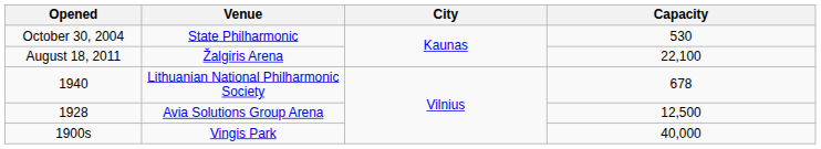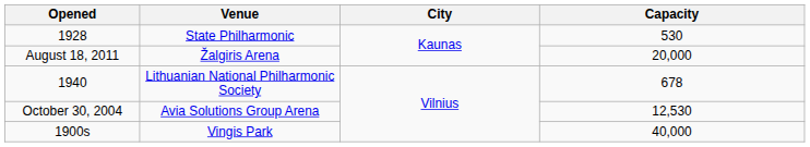 <table class="sortable wikitable" style="text-align:center;">
 <tr>
 <th scope="col" style="width:10em;">Opened</th>
 <th scope="col" style="width:15em;">Venue</th>
 <th scope="col" style="width:15em;">City</th>
 <th scope="col" style="width:20em;">Capacity</th>
 </tr>
 <tr>
-<td>October 30, 2004</td>
+<td>1928</td>
 <td><a href='#'>State Philharmonic</a></td>
 <td rowspan="2"><a href='#'>Kaunas</a></td>
 <td>530</td>
 </tr>
 <tr>
 <td>August 18, 2011</td>
 <td><a href='#'>Žalgiris Arena</a></td>
-<td>22,100</td>
+<td>20,000</td>
 </tr>
 <tr>
 <td>1940</td>
 <td><a href='#'>Lithuanian National Philharmonic Society</a></td>
 <td rowspan="3"><a href='#'>Vilnius</a></td>
 <td>678</td>
 </tr>
 <tr>
-<td>1928</td>
+<td>October 30, 2004</td>
 <td><a href='#'>Avia Solutions Group Arena</a></td>
-<td>12,500</td>
+<td>12,530</td>
 </tr>
 <tr>
 <td>1900s</td>
 <td><a href='#'>Vingis Park</a></td>
 <td>40,000</td>
 </tr>
 </table>
